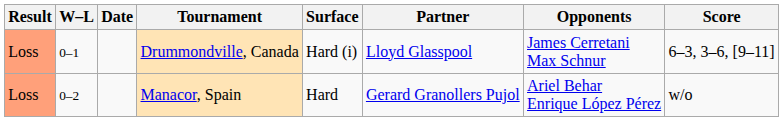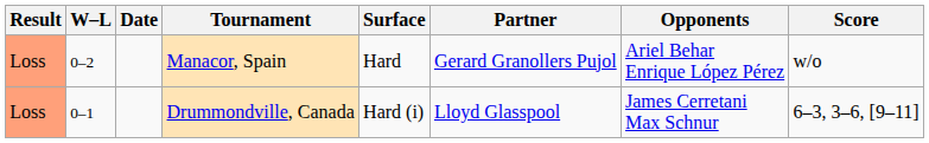 <table class="sortable wikitable nowrap">
 <tr>
 <th>Result</th>
 <th class="unsortable">W–L</th>
 <th>Date</th>
 <th>Tournament</th>
 <th>Surface</th>
 <th>Partner</th>
 <th>Opponents</th>
 <th class="unsortable">Score</th>
 </tr>
 <tr>
 <td bgcolor=FFA07A>Loss</td>
+<td><small>0–2</small></td>
+<td><a href='#'></a></td>
+<td style="background:moccasin;"><a href='#'>Manacor</a>, Spain</td>
+<td>Hard</td>
+<td> <a href='#'>Gerard Granollers Pujol</a></td>
+<td> <a href='#'>Ariel Behar</a><br> <a href='#'>Enrique López Pérez</a></td>
+<td>w/o</td>
+</tr>
+<tr>
+<td bgcolor=FFA07A>Loss</td>
 <td><small>0–1</small></td>
 <td><a href='#'></a></td>
 <td style="background:moccasin;"><a href='#'>Drummondville</a>, Canada</td>
 <td>Hard (i)</td>
 <td> <a href='#'>Lloyd Glasspool</a></td>
 <td> <a href='#'>James Cerretani</a><br> <a href='#'>Max Schnur</a></td>
 <td>6–3, 3–6, [9–11]</td>
 </tr>
-<tr>
-<td bgcolor=FFA07A>Loss</td>
-<td><small>0–2</small></td>
-<td><a href='#'></a></td>
-<td style="background:moccasin;"><a href='#'>Manacor</a>, Spain</td>
-<td>Hard</td>
-<td> <a href='#'>Gerard Granollers Pujol</a></td>
-<td> <a href='#'>Ariel Behar</a><br> <a href='#'>Enrique López Pérez</a></td>
-<td>w/o</td>
-</tr>
 </table>
